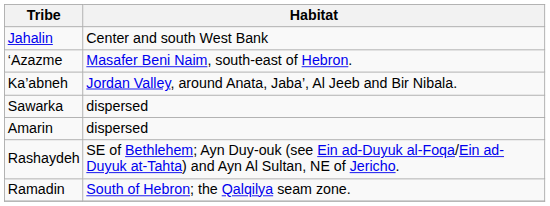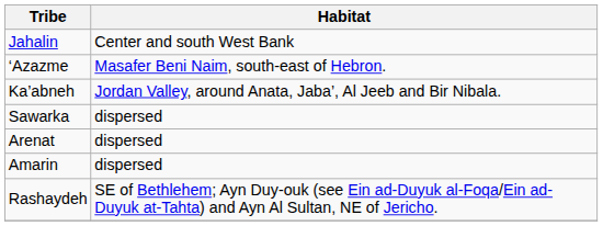 <table class="wikitable">
 <tr>
 <th>Tribe</th>
 <th>Habitat</th>
 </tr>
 <tr>
 <td rowspan=1><a href='#'>Jahalin</a></td>
 <td>Center and south West Bank</td>
 </tr>
 <tr>
 <td rowspan=1>‘Azazme</td>
 <td><a href='#'>Masafer Beni Naim</a>, south-east of <a href='#'>Hebron</a>.</td>
 </tr>
 <tr>
 <td rowspan=1>Ka’abneh</td>
 <td><a href='#'>Jordan Valley</a>, around Anata, Jaba’, Al Jeeb and Bir Nibala.</td>
 </tr>
 <tr>
 <td rowspan=1>Sawarka</td>
 <td>dispersed</td>
 </tr>
 <tr>
+<td rowspan=1>Arenat</td>
+<td>dispersed</td>
+</tr>
+<tr>
 <td rowspan=1>Amarin</td>
 <td>dispersed</td>
 </tr>
 <tr>
 <td rowspan=1>Rashaydeh</td>
 <td>SE of <a href='#'>Bethlehem</a>; Ayn Duy-ouk (see <a href='#'>Ein ad-Duyuk al-Foqa</a>/<a href='#'>Ein ad-Duyuk at-Tahta</a>) and Ayn Al Sultan, NE of <a href='#'>Jericho</a>.</td>
 </tr>
 <tr>
-<td rowspan=1>Ramadin</td>
-<td><a href='#'>South of Hebron</a>; the <a href='#'>Qalqilya</a> seam zone.</td>
-</tr>
-<tr>
 </tr>
 </table>
